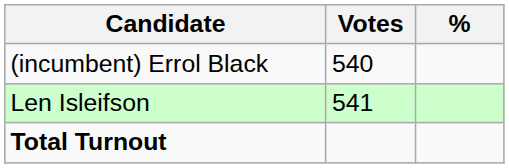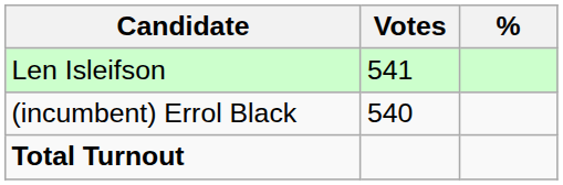 <table class="wikitable">
 <tr>
 <th bgcolor="#DDDDFF" width="200px">Candidate</th>
 <th bgcolor="#DDDDFF" width="50px">Votes</th>
 <th bgcolor="#DDDDFF" width="50px">%</th>
 </tr>
+<tr style="text-align:left; background:#cfc;">
+<td>Len Isleifson</td>
+<td>541</td>
+<td></td>
+</tr>
 <tr>
 <td>(incumbent) Errol Black</td>
 <td>540</td>
-<td></td>
-</tr>
-<tr style="text-align:left; background:#cfc;">
-<td>Len Isleifson</td>
-<td>541</td>
 <td></td>
 </tr>
 <tr>
 <td><strong>Total Turnout</strong></td>
 <td><strong> </strong></td>
 <td><strong> </strong></td>
 </tr>
 </table>
